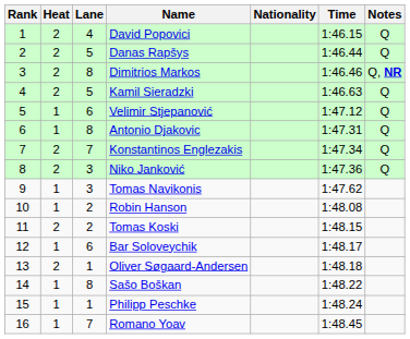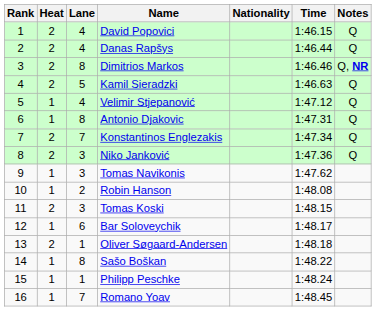 <table class="wikitable sortable" style="text-align:center">
 <tr>
 <th>Rank</th>
 <th>Heat</th>
 <th>Lane</th>
 <th>Name</th>
 <th>Nationality</th>
 <th>Time</th>
 <th>Notes</th>
 </tr>
 <tr bgcolor=ccffcc>
 <td>1</td>
 <td>2</td>
 <td>4</td>
 <td align=left><a href='#'>David Popovici</a></td>
 <td align=left></td>
 <td>1:46.15</td>
 <td>Q</td>
 </tr>
 <tr bgcolor=ccffcc>
 <td>2</td>
 <td>2</td>
-<td>5</td>
+<td>4</td>
 <td align=left><a href='#'>Danas Rapšys</a></td>
 <td align=left></td>
 <td>1:46.44</td>
 <td>Q</td>
 </tr>
 <tr bgcolor=ccffcc>
 <td>3</td>
 <td>2</td>
 <td>8</td>
 <td align=left><a href='#'>Dimitrios Markos</a></td>
 <td align=left></td>
 <td>1:46.46</td>
 <td>Q, <strong><a href='#'>NR</a></strong></td>
 </tr>
 <tr bgcolor=ccffcc>
 <td>4</td>
 <td>2</td>
 <td>5</td>
 <td align=left><a href='#'>Kamil Sieradzki</a></td>
 <td align=left></td>
 <td>1:46.63</td>
 <td>Q</td>
 </tr>
 <tr bgcolor=ccffcc>
 <td>5</td>
 <td>1</td>
-<td>6</td>
+<td>4</td>
 <td align=left><a href='#'>Velimir Stjepanović</a></td>
 <td align=left></td>
 <td>1:47.12</td>
 <td>Q</td>
 </tr>
 <tr bgcolor=ccffcc>
 <td>6</td>
 <td>1</td>
 <td>8</td>
 <td align=left><a href='#'>Antonio Djakovic</a></td>
 <td align=left></td>
 <td>1:47.31</td>
 <td>Q</td>
 </tr>
 <tr bgcolor=ccffcc>
 <td>7</td>
 <td>2</td>
 <td>7</td>
 <td align=left><a href='#'>Konstantinos Englezakis</a></td>
 <td align=left></td>
 <td>1:47.34</td>
 <td>Q</td>
 </tr>
 <tr bgcolor=ccffcc>
 <td>8</td>
 <td>2</td>
 <td>3</td>
 <td align=left><a href='#'>Niko Janković</a></td>
 <td align=left></td>
 <td>1:47.36</td>
 <td>Q</td>
 </tr>
 <tr>
 <td>9</td>
 <td>1</td>
 <td>3</td>
 <td align=left><a href='#'>Tomas Navikonis</a></td>
 <td align=left></td>
 <td>1:47.62</td>
 <td></td>
 </tr>
 <tr>
 <td>10</td>
 <td>1</td>
 <td>2</td>
 <td align=left><a href='#'>Robin Hanson</a></td>
 <td align=left></td>
 <td>1:48.08</td>
 <td></td>
 </tr>
 <tr>
 <td>11</td>
 <td>2</td>
-<td>2</td>
+<td>3</td>
 <td align=left><a href='#'>Tomas Koski</a></td>
 <td align=left></td>
 <td>1:48.15</td>
 <td></td>
 </tr>
 <tr>
 <td>12</td>
 <td>1</td>
 <td>6</td>
 <td align=left><a href='#'>Bar Soloveychik</a></td>
 <td align=left></td>
 <td>1:48.17</td>
 <td></td>
 </tr>
 <tr>
 <td>13</td>
 <td>2</td>
 <td>1</td>
 <td align=left><a href='#'>Oliver Søgaard-Andersen</a></td>
 <td align=left></td>
 <td>1:48.18</td>
 <td></td>
 </tr>
 <tr>
 <td>14</td>
 <td>1</td>
 <td>8</td>
 <td align=left><a href='#'>Sašo Boškan</a></td>
 <td align=left></td>
 <td>1:48.22</td>
 <td></td>
 </tr>
 <tr>
 <td>15</td>
 <td>1</td>
 <td>1</td>
 <td align=left><a href='#'>Philipp Peschke</a></td>
 <td align=left></td>
 <td>1:48.24</td>
 <td></td>
 </tr>
 <tr>
 <td>16</td>
 <td>1</td>
 <td>7</td>
 <td align=left><a href='#'>Romano Yoav</a></td>
 <td align=left></td>
 <td>1:48.45</td>
 <td></td>
 </tr>
 </table>
